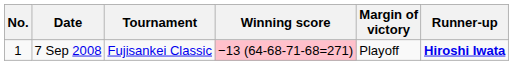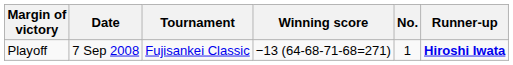 <table class="wikitable" style="font-size:95%;">
 <tr>
-<th>No.</th>
+<th>Margin of<br>victory</th>
 <th>Date</th>
 <th>Tournament</th>
 <th>Winning score</th>
-<th>Margin of<br>victory</th>
+<th>No.</th>
 <th>Runner-up</th>
 </tr>
 <tr>
-<td align=center>1</td>
+<td>Playoff</td>
 <td align=right>7 Sep <a href='#'>2008</a></td>
 <td><a href='#'>Fujisankei Classic</a></td>
-<td style="background: pink;">−13 (64-68-71-68=271)</td>
-<td>Playoff</td>
+<td>−13 (64-68-71-68=271)</td>
+<td align=center>1</td>
 <td><strong> <a href='#'>Hiroshi Iwata</a></strong></td>
 </tr>
 </table>
